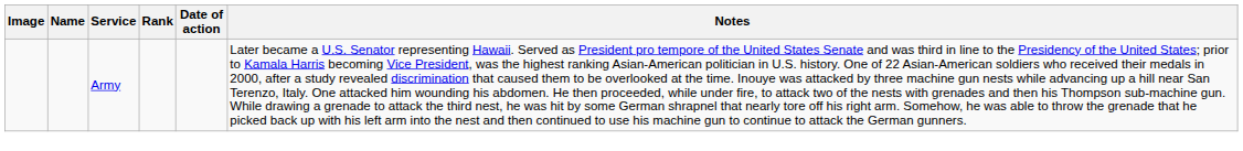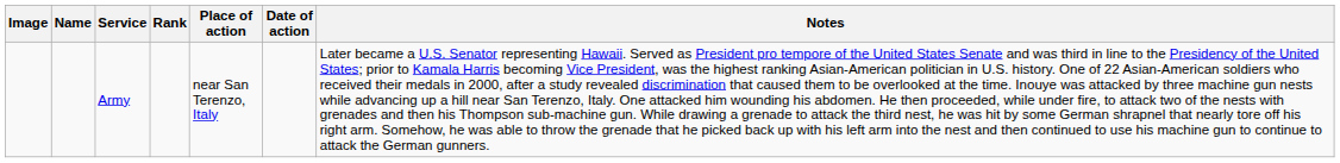 <table class="wikitable" width="98%">
 <tr>
 <th class="unsortable">Image</th>
 <th>Name</th>
 <th>Service</th>
 <th>Rank</th>
+<th>Place of action</th>
 <th>Date of action</th>
 <th class="unsortable">Notes</th>
 </tr>
 <tr>
 <td></td>
 <td></td>
 <td><a href='#'>Army</a></td>
 <td></td>
+<td>near San Terenzo, <a href='#'>Italy</a></td>
 <td></td>
 <td>Later became a <a href='#'>U.S. Senator</a> representing <a href='#'>Hawaii</a>. Served as <a href='#'>President pro tempore of the United States Senate</a> and was third in line to the <a href='#'>Presidency of the United States</a>; prior to <a href='#'>Kamala Harris</a> becoming <a href='#'>Vice President</a>, was the highest ranking Asian-American politician in U.S. history. One of 22 Asian-American soldiers who received their medals in 2000, after a study revealed <a href='#'>discrimination</a> that caused them to be overlooked at the time. Inouye was attacked by three machine gun nests while advancing up a hill near San Terenzo, Italy. One attacked him wounding his abdomen. He then proceeded, while under fire, to attack two of the nests with grenades and then his Thompson sub-machine gun. While drawing a grenade to attack the third nest, he was hit by some German shrapnel that nearly tore off his right arm. Somehow, he was able to throw the grenade that he picked back up with his left arm into the nest and then continued to use his machine gun to continue to attack the German gunners.</td>
 </tr>
 </table>
